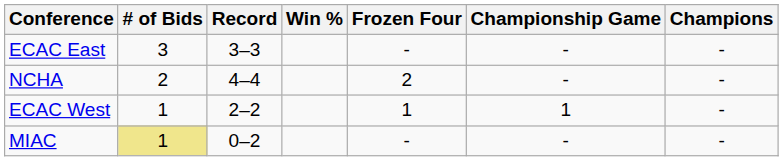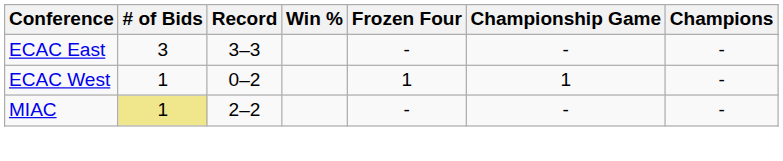 <table class="wikitable sortable">
 <tr>
 <th>Conference</th>
 <th># of Bids</th>
 <th>Record</th>
 <th>Win %</th>
 <th>Frozen Four</th>
 <th>Championship Game</th>
 <th>Champions</th>
 </tr>
 <tr align="center">
 <td align="left"><a href='#'>ECAC East</a></td>
 <td>3</td>
 <td>3–3</td>
 <td></td>
 <td>-</td>
 <td>-</td>
 <td>-</td>
 </tr>
 <tr align="center">
-<td align="left"><a href='#'>NCHA</a></td>
-<td>2</td>
-<td>4–4</td>
-<td></td>
-<td>2</td>
-<td>-</td>
-<td>-</td>
-</tr>
-<tr align="center">
 <td align="left"><a href='#'>ECAC West</a></td>
 <td>1</td>
-<td>2–2</td>
+<td>0–2</td>
 <td></td>
 <td>1</td>
 <td>1</td>
 <td>-</td>
 </tr>
 <tr align="center">
 <td align="left"><a href='#'>MIAC</a></td>
 <td style="background: khaki;">1</td>
-<td>0–2</td>
+<td>2–2</td>
 <td></td>
 <td>-</td>
 <td>-</td>
 <td>-</td>
 </tr>
 </table>
